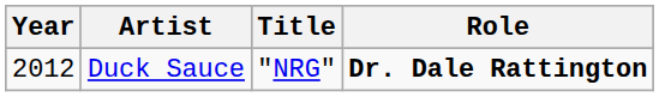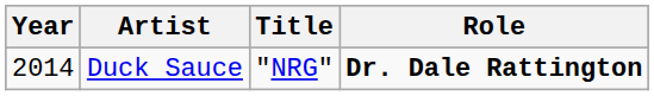 <table class = "wikitable sortable">
 <tr>
 <th>Year</th>
 <th>Artist</th>
 <th>Title</th>
 <th>Role</th>
 </tr>
 <tr>
-<td>2012</td>
+<td>2014</td>
 <td><a href='#'>Duck Sauce</a></td>
 <td>"<a href='#'>NRG</a>"</td>
 <td><strong>Dr. Dale Rattington</strong></td>
 </tr>
 </table>
